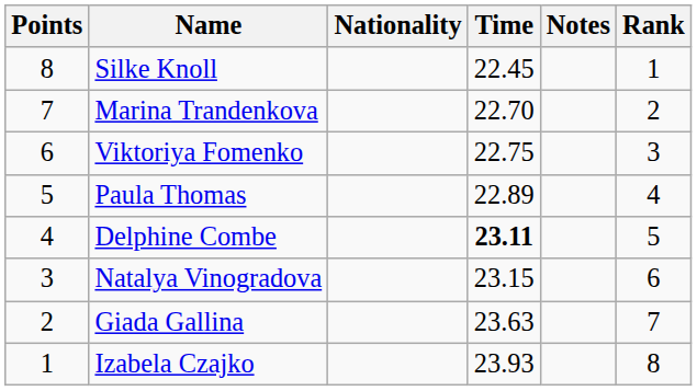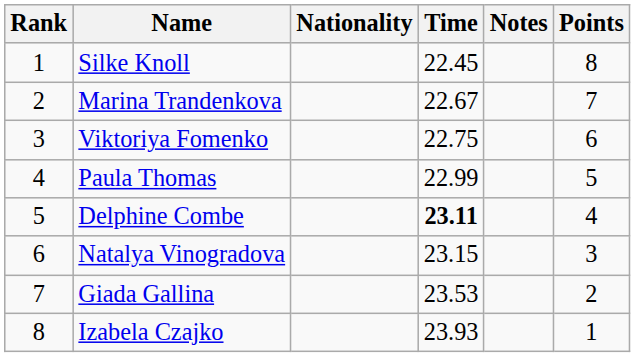 <table class="wikitable sortable" style="text-align:center">
 <tr>
-<th>Points</th>
+<th>Rank</th>
 <th>Name</th>
 <th>Nationality</th>
 <th>Time</th>
 <th>Notes</th>
-<th>Rank</th>
+<th>Points</th>
 </tr>
 <tr>
-<td>8</td>
+<td>1</td>
 <td align=left><a href='#'>Silke Knoll</a></td>
 <td align=left></td>
 <td>22.45</td>
 <td></td>
-<td>1</td>
+<td>8</td>
+</tr>
+<tr>
+<td>2</td>
+<td align=left><a href='#'>Marina Trandenkova</a></td>
+<td align=left></td>
+<td>22.67</td>
+<td></td>
+<td>7</td>
+</tr>
+<tr>
+<td>3</td>
+<td align=left><a href='#'>Viktoriya Fomenko</a></td>
+<td align=left></td>
+<td>22.75</td>
+<td></td>
+<td>6</td>
+</tr>
+<tr>
+<td>4</td>
+<td align=left><a href='#'>Paula Thomas</a></td>
+<td align=left></td>
+<td>22.99</td>
+<td></td>
+<td>5</td>
+</tr>
+<tr>
+<td>5</td>
+<td align=left><a href='#'>Delphine Combe</a></td>
+<td align=left></td>
+<td><strong>23.11</strong></td>
+<td></td>
+<td>4</td>
+</tr>
+<tr>
+<td>6</td>
+<td align=left><a href='#'>Natalya Vinogradova</a></td>
+<td align=left></td>
+<td>23.15</td>
+<td></td>
+<td>3</td>
 </tr>
 <tr>
 <td>7</td>
-<td align=left><a href='#'>Marina Trandenkova</a></td>
+<td align=left><a href='#'>Giada Gallina</a></td>
 <td align=left></td>
-<td>22.70</td>
+<td>23.53</td>
 <td></td>
 <td>2</td>
 </tr>
 <tr>
-<td>6</td>
-<td align=left><a href='#'>Viktoriya Fomenko</a></td>
-<td align=left></td>
-<td>22.75</td>
-<td></td>
-<td>3</td>
-</tr>
-<tr>
-<td>5</td>
-<td align=left><a href='#'>Paula Thomas</a></td>
-<td align=left></td>
-<td>22.89</td>
-<td></td>
-<td>4</td>
-</tr>
-<tr>
-<td>4</td>
-<td align=left><a href='#'>Delphine Combe</a></td>
-<td align=left></td>
-<td><strong>23.11</strong></td>
-<td></td>
-<td>5</td>
-</tr>
-<tr>
-<td>3</td>
-<td align=left><a href='#'>Natalya Vinogradova</a></td>
-<td align=left></td>
-<td>23.15</td>
-<td></td>
-<td>6</td>
-</tr>
-<tr>
-<td>2</td>
-<td align=left><a href='#'>Giada Gallina</a></td>
-<td align=left></td>
-<td>23.63</td>
-<td></td>
-<td>7</td>
-</tr>
-<tr>
-<td>1</td>
+<td>8</td>
 <td align=left><a href='#'>Izabela Czajko</a></td>
 <td align=left></td>
 <td>23.93</td>
 <td></td>
-<td>8</td>
+<td>1</td>
 </tr>
 </table>
